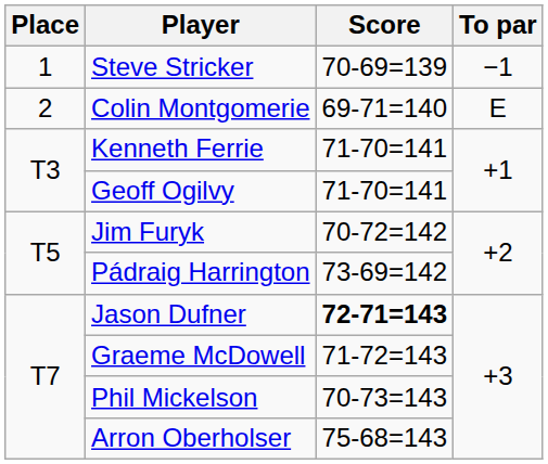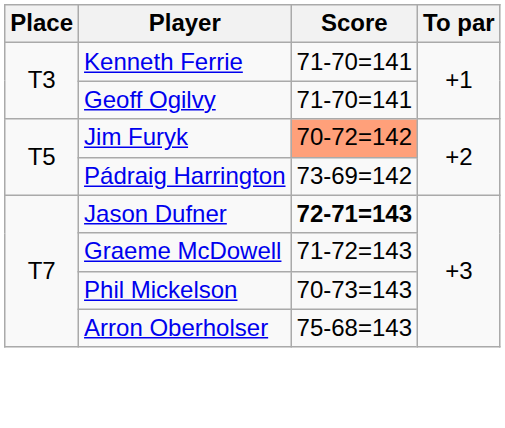 <table class="wikitable">
 <tr>
 <th>Place</th>
 <th>Player</th>
 <th>Score</th>
 <th>To par</th>
-</tr>
-<tr>
-<td align=center>1</td>
-<td> <a href='#'>Steve Stricker</a></td>
-<td>70-69=139</td>
-<td align=center>−1</td>
-</tr>
-<tr>
-<td align=center>2</td>
-<td> <a href='#'>Colin Montgomerie</a></td>
-<td>69-71=140</td>
-<td align=center>E</td>
 </tr>
 <tr>
 <td rowspan="2" align=center>T3</td>
 <td> <a href='#'>Kenneth Ferrie</a></td>
 <td>71-70=141</td>
 <td rowspan="2" align=center>+1</td>
 </tr>
 <tr>
 <td> <a href='#'>Geoff Ogilvy</a></td>
 <td>71-70=141</td>
 </tr>
 <tr>
 <td rowspan="2" align=center>T5</td>
 <td> <a href='#'>Jim Furyk</a></td>
-<td>70-72=142</td>
+<td style="background: lightsalmon;">70-72=142</td>
 <td rowspan="2" align=center>+2</td>
 </tr>
 <tr>
 <td> <a href='#'>Pádraig Harrington</a></td>
 <td>73-69=142</td>
 </tr>
 <tr>
 <td rowspan="4" align=center>T7</td>
 <td> <a href='#'>Jason Dufner</a></td>
 <td><strong>72-71=143</strong></td>
 <td rowspan="4" align=center>+3</td>
 </tr>
 <tr>
 <td> <a href='#'>Graeme McDowell</a></td>
 <td>71-72=143</td>
 </tr>
 <tr>
 <td> <a href='#'>Phil Mickelson</a></td>
 <td>70-73=143</td>
 </tr>
 <tr>
 <td> <a href='#'>Arron Oberholser</a></td>
 <td>75-68=143</td>
 </tr>
 </table>
